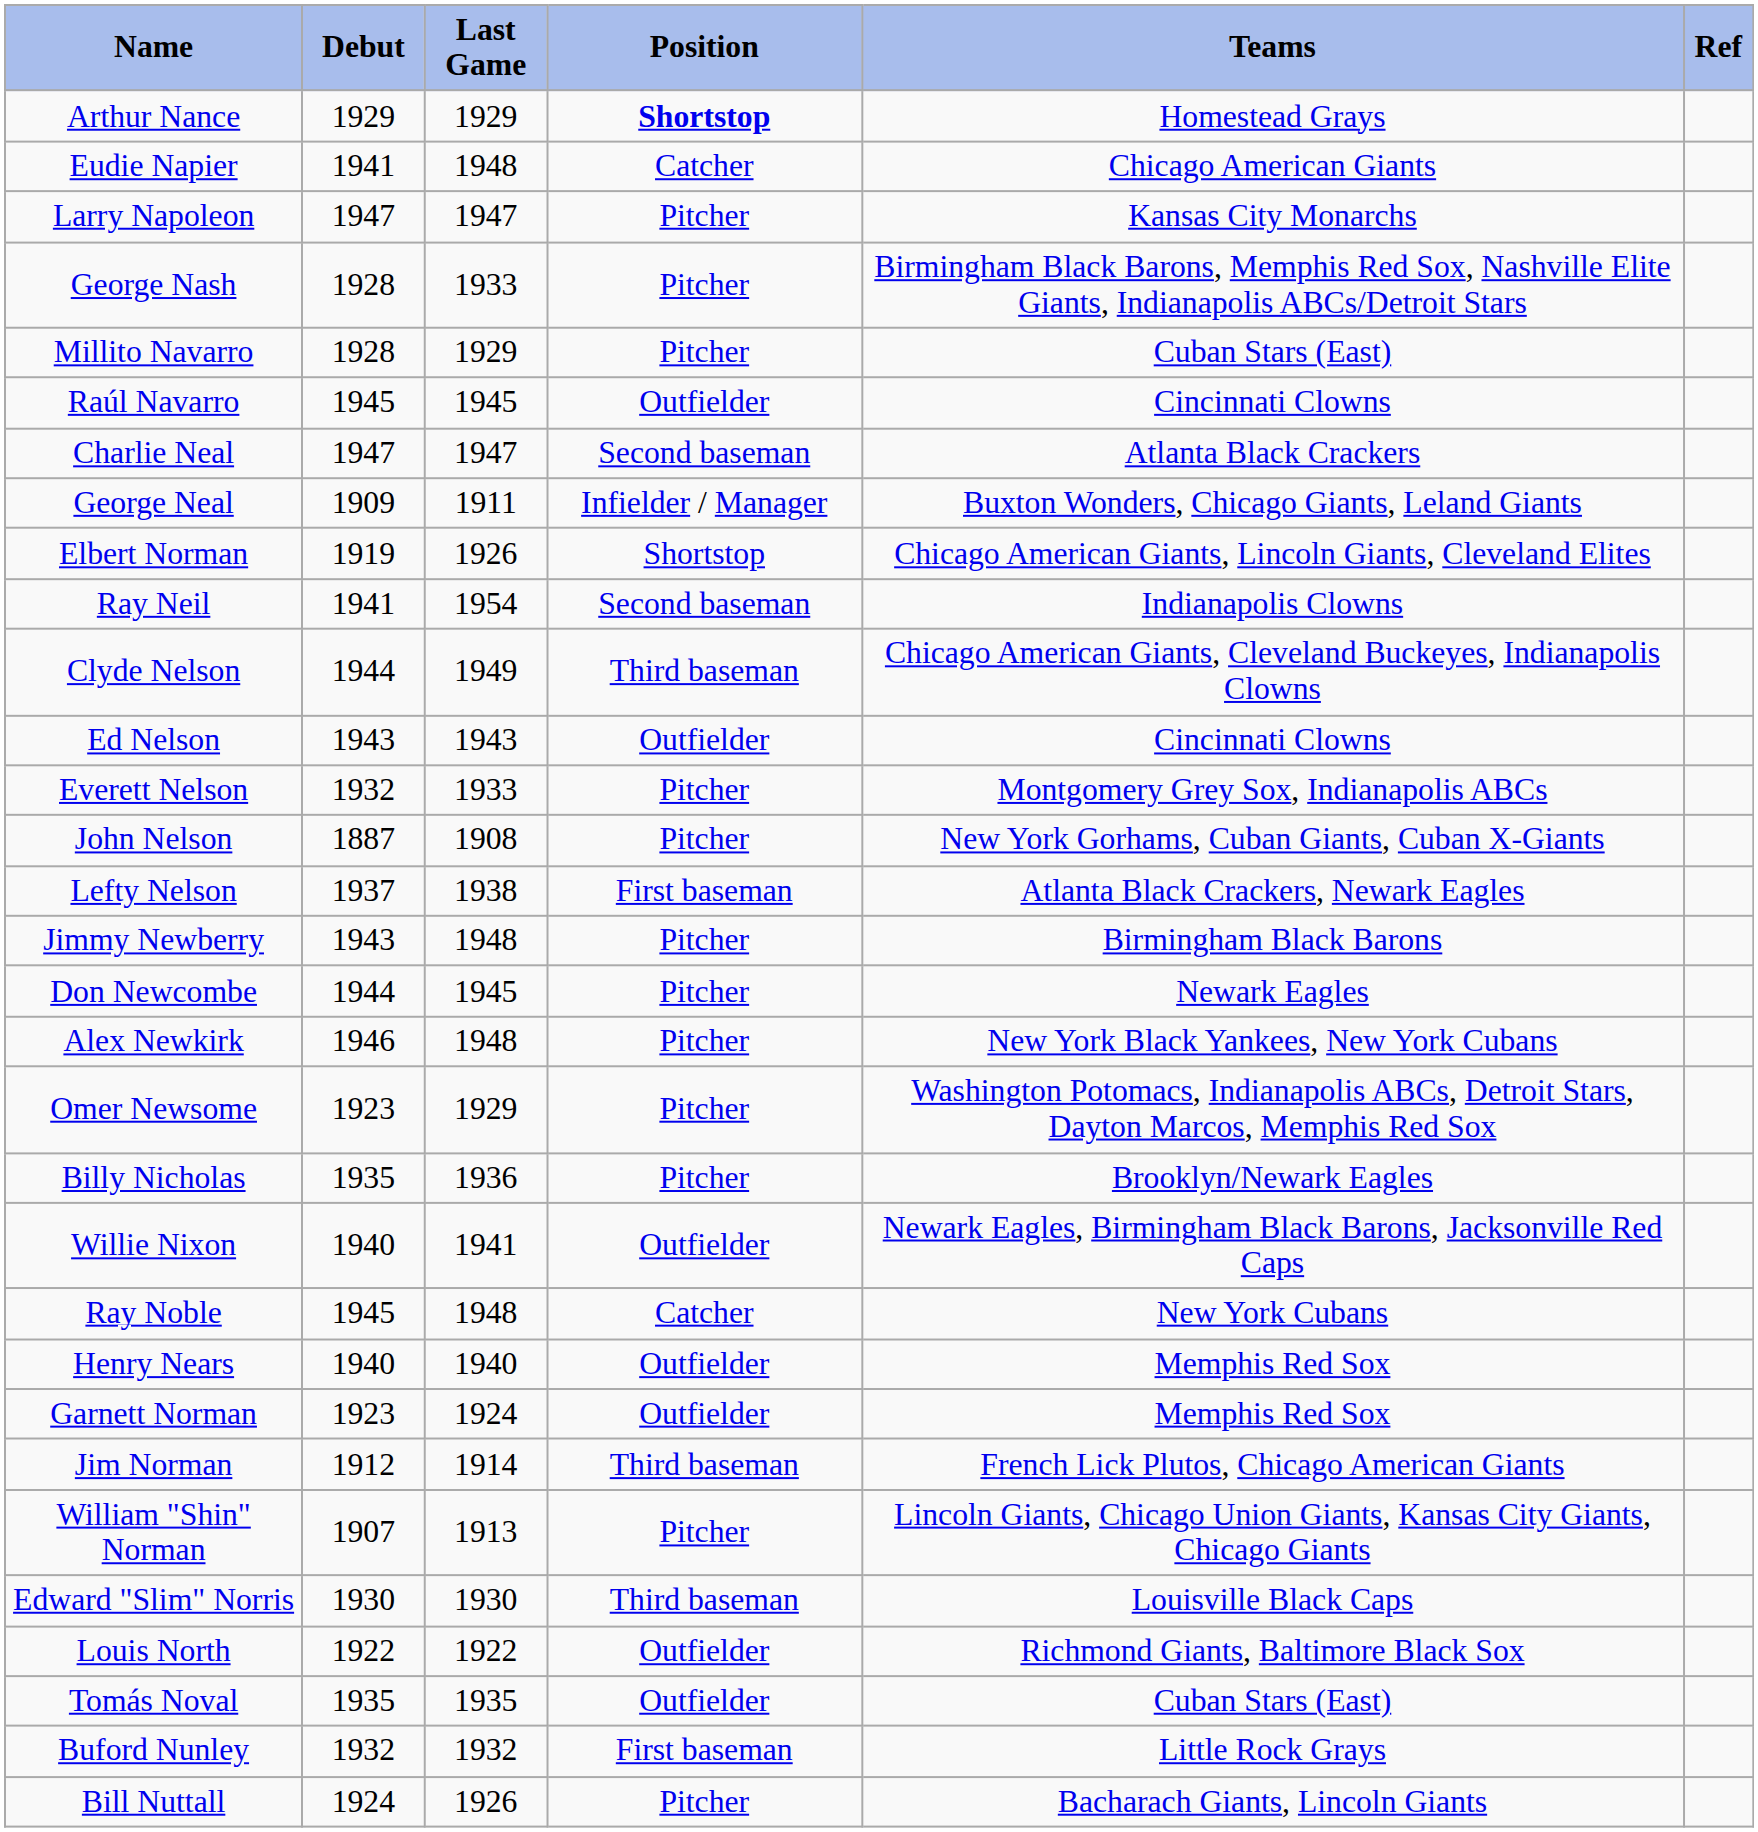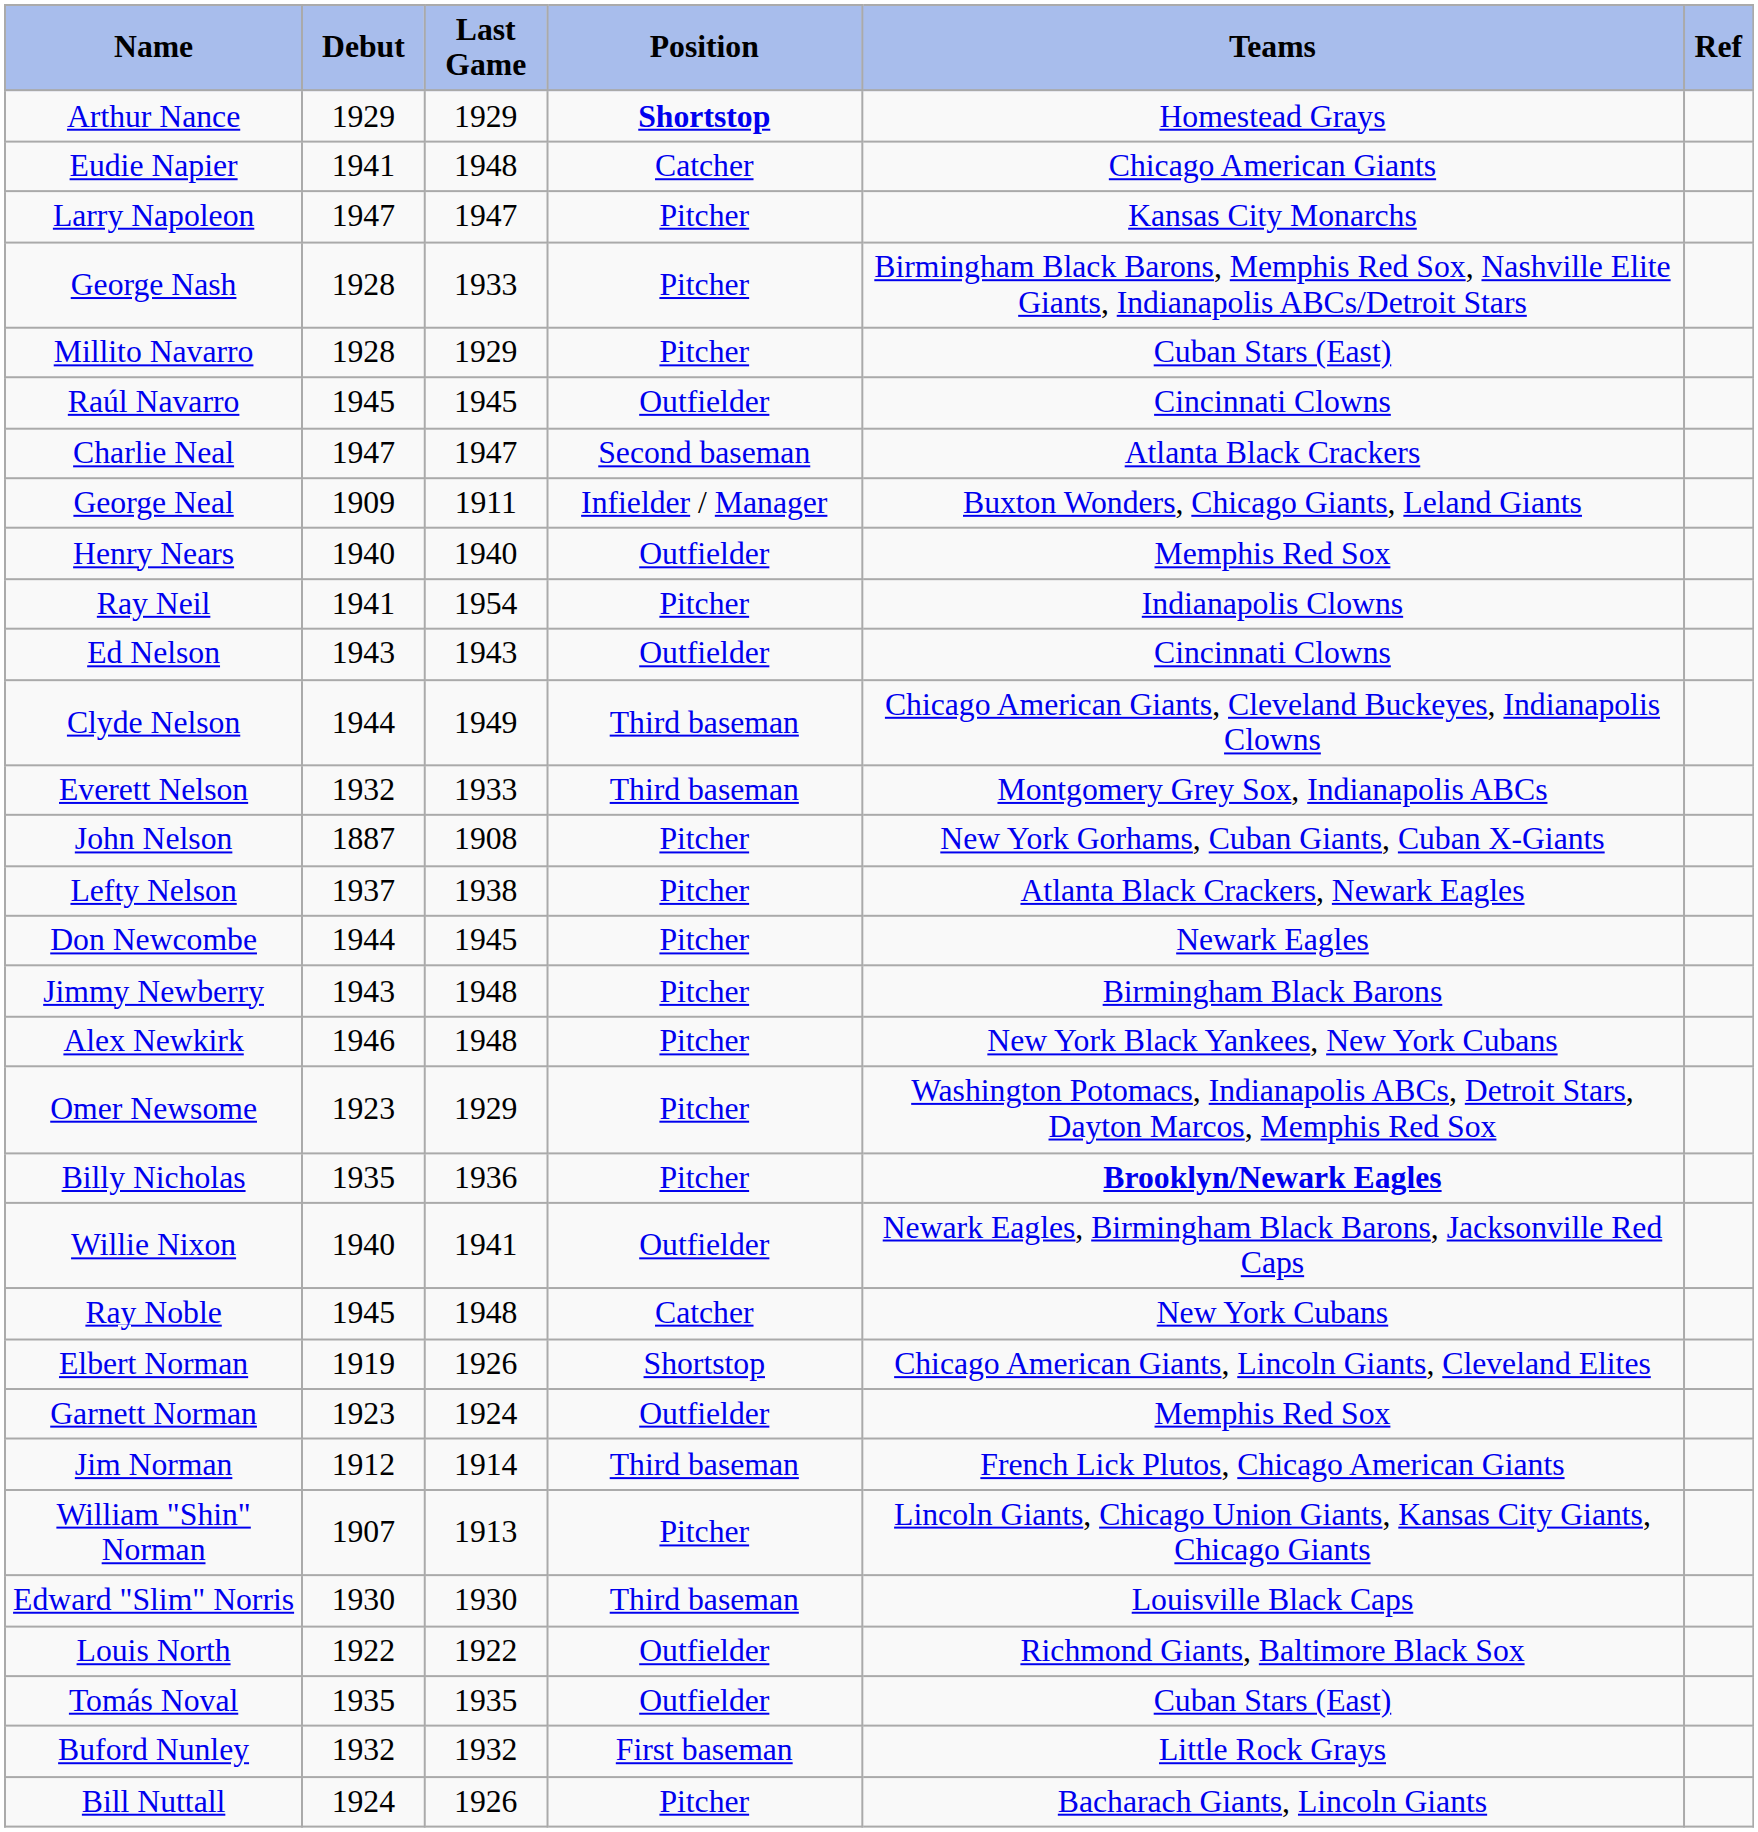 <table class="wikitable" style="width: 100%">
 <tr>
 <th style="background:#a8bdec; width:17%;">Name</th>
 <th style="width:7%; background:#a8bdec;">Debut</th>
 <th style="width:7%; background:#a8bdec;">Last Game</th>
 <th style="width:18%; background:#a8bdec;">Position</th>
 <th style="width:47%; background:#a8bdec;">Teams</th>
 <th style="width:4%; background:#a8bdec;">Ref</th>
 </tr>
 <tr align=center>
 <td><a href='#'>Arthur Nance</a></td>
 <td>1929</td>
 <td>1929</td>
 <td><strong><a href='#'>Shortstop</a></strong></td>
 <td><a href='#'>Homestead Grays</a></td>
 <td></td>
 </tr>
 <tr align=center>
 <td><a href='#'>Eudie Napier</a></td>
 <td>1941</td>
 <td>1948</td>
 <td><a href='#'>Catcher</a></td>
 <td><a href='#'>Chicago American Giants</a></td>
 <td></td>
 </tr>
 <tr align=center>
 <td><a href='#'>Larry Napoleon</a></td>
 <td>1947</td>
 <td>1947</td>
 <td><a href='#'>Pitcher</a></td>
 <td><a href='#'>Kansas City Monarchs</a></td>
 <td></td>
 </tr>
 <tr align=center>
 <td><a href='#'>George Nash</a></td>
 <td>1928</td>
 <td>1933</td>
 <td><a href='#'>Pitcher</a></td>
 <td><a href='#'>Birmingham Black Barons</a>, <a href='#'>Memphis Red Sox</a>, <a href='#'>Nashville Elite Giants</a>, <a href='#'>Indianapolis ABCs/Detroit Stars</a></td>
 <td></td>
 </tr>
 <tr align=center>
 <td><a href='#'>Millito Navarro</a></td>
 <td>1928</td>
 <td>1929</td>
 <td><a href='#'>Pitcher</a></td>
 <td><a href='#'>Cuban Stars (East)</a></td>
 <td></td>
 </tr>
 <tr align=center>
 <td><a href='#'>Raúl Navarro</a></td>
 <td>1945</td>
 <td>1945</td>
 <td><a href='#'>Outfielder</a></td>
 <td><a href='#'>Cincinnati Clowns</a></td>
 <td></td>
 </tr>
 <tr align=center>
 <td><a href='#'>Charlie Neal</a></td>
 <td>1947</td>
 <td>1947</td>
 <td><a href='#'>Second baseman</a></td>
 <td><a href='#'>Atlanta Black Crackers</a></td>
 <td></td>
 </tr>
 <tr align=center>
 <td><a href='#'>George Neal</a></td>
 <td>1909</td>
 <td>1911</td>
 <td><a href='#'>Infielder</a> / <a href='#'>Manager</a></td>
 <td><a href='#'>Buxton Wonders</a>, <a href='#'>Chicago Giants</a>, <a href='#'>Leland Giants</a></td>
 <td></td>
 </tr>
 <tr align=center>
-<td><a href='#'>Elbert Norman</a></td>
-<td>1919</td>
-<td>1926</td>
-<td><a href='#'>Shortstop</a></td>
-<td><a href='#'>Chicago American Giants</a>, <a href='#'>Lincoln Giants</a>, <a href='#'>Cleveland Elites</a></td>
+<td><a href='#'>Henry Nears</a></td>
+<td>1940</td>
+<td>1940</td>
+<td><a href='#'>Outfielder</a></td>
+<td><a href='#'>Memphis Red Sox</a></td>
 <td></td>
 </tr>
 <tr align=center>
 <td><a href='#'>Ray Neil</a></td>
 <td>1941</td>
 <td>1954</td>
-<td><a href='#'>Second baseman</a></td>
+<td><a href='#'>Pitcher</a></td>
 <td><a href='#'>Indianapolis Clowns</a></td>
+<td></td>
+</tr>
+<tr align=center>
+<td><a href='#'>Ed Nelson</a></td>
+<td>1943</td>
+<td>1943</td>
+<td><a href='#'>Outfielder</a></td>
+<td><a href='#'>Cincinnati Clowns</a></td>
 <td></td>
 </tr>
 <tr align=center>
 <td><a href='#'>Clyde Nelson</a></td>
 <td>1944</td>
 <td>1949</td>
 <td><a href='#'>Third baseman</a></td>
 <td><a href='#'>Chicago American Giants</a>, <a href='#'>Cleveland Buckeyes</a>, <a href='#'>Indianapolis Clowns</a></td>
 <td></td>
 </tr>
 <tr align=center>
-<td><a href='#'>Ed Nelson</a></td>
-<td>1943</td>
-<td>1943</td>
-<td><a href='#'>Outfielder</a></td>
-<td><a href='#'>Cincinnati Clowns</a></td>
-<td></td>
-</tr>
-<tr align=center>
 <td><a href='#'>Everett Nelson</a></td>
 <td>1932</td>
 <td>1933</td>
-<td><a href='#'>Pitcher</a></td>
+<td><a href='#'>Third baseman</a></td>
 <td><a href='#'>Montgomery Grey Sox</a>, <a href='#'>Indianapolis ABCs</a></td>
 <td></td>
 </tr>
 <tr align=center>
 <td><a href='#'>John Nelson</a></td>
 <td>1887</td>
 <td>1908</td>
 <td><a href='#'>Pitcher</a></td>
 <td><a href='#'>New York Gorhams</a>, <a href='#'>Cuban Giants</a>, <a href='#'>Cuban X-Giants</a></td>
 <td></td>
 </tr>
 <tr align=center>
 <td><a href='#'>Lefty Nelson</a></td>
 <td>1937</td>
 <td>1938</td>
-<td><a href='#'>First baseman</a></td>
+<td><a href='#'>Pitcher</a></td>
 <td><a href='#'>Atlanta Black Crackers</a>, <a href='#'>Newark Eagles</a></td>
+<td></td>
+</tr>
+<tr align=center>
+<td><a href='#'>Don Newcombe</a></td>
+<td>1944</td>
+<td>1945</td>
+<td><a href='#'>Pitcher</a></td>
+<td><a href='#'>Newark Eagles</a></td>
 <td></td>
 </tr>
 <tr align=center>
 <td><a href='#'>Jimmy Newberry</a></td>
 <td>1943</td>
 <td>1948</td>
 <td><a href='#'>Pitcher</a></td>
 <td><a href='#'>Birmingham Black Barons</a></td>
-<td></td>
-</tr>
-<tr align=center>
-<td><a href='#'>Don Newcombe</a></td>
-<td>1944</td>
-<td>1945</td>
-<td><a href='#'>Pitcher</a></td>
-<td><a href='#'>Newark Eagles</a></td>
 <td></td>
 </tr>
 <tr align=center>
 <td><a href='#'>Alex Newkirk</a></td>
 <td>1946</td>
 <td>1948</td>
 <td><a href='#'>Pitcher</a></td>
 <td><a href='#'>New York Black Yankees</a>, <a href='#'>New York Cubans</a></td>
 <td></td>
 </tr>
 <tr align=center>
 <td><a href='#'>Omer Newsome</a></td>
 <td>1923</td>
 <td>1929</td>
 <td><a href='#'>Pitcher</a></td>
 <td><a href='#'>Washington Potomacs</a>, <a href='#'>Indianapolis ABCs</a>, <a href='#'>Detroit Stars</a>, <a href='#'>Dayton Marcos</a>, <a href='#'>Memphis Red Sox</a></td>
 <td></td>
 </tr>
 <tr align=center>
 <td><a href='#'>Billy Nicholas</a></td>
 <td>1935</td>
 <td>1936</td>
 <td><a href='#'>Pitcher</a></td>
-<td><a href='#'>Brooklyn/Newark Eagles</a></td>
+<td><strong><a href='#'>Brooklyn/Newark Eagles</a></strong></td>
 <td></td>
 </tr>
 <tr align=center>
 <td><a href='#'>Willie Nixon</a></td>
 <td>1940</td>
 <td>1941</td>
 <td><a href='#'>Outfielder</a></td>
 <td><a href='#'>Newark Eagles</a>, <a href='#'>Birmingham Black Barons</a>, <a href='#'>Jacksonville Red Caps</a></td>
 <td></td>
 </tr>
 <tr align=center>
 <td><a href='#'>Ray Noble</a></td>
 <td>1945</td>
 <td>1948</td>
 <td><a href='#'>Catcher</a></td>
 <td><a href='#'>New York Cubans</a></td>
 <td></td>
 </tr>
 <tr align=center>
-<td><a href='#'>Henry Nears</a></td>
-<td>1940</td>
-<td>1940</td>
-<td><a href='#'>Outfielder</a></td>
-<td><a href='#'>Memphis Red Sox</a></td>
+<td><a href='#'>Elbert Norman</a></td>
+<td>1919</td>
+<td>1926</td>
+<td><a href='#'>Shortstop</a></td>
+<td><a href='#'>Chicago American Giants</a>, <a href='#'>Lincoln Giants</a>, <a href='#'>Cleveland Elites</a></td>
 <td></td>
 </tr>
 <tr align=center>
 <td><a href='#'>Garnett Norman</a></td>
 <td>1923</td>
 <td>1924</td>
 <td><a href='#'>Outfielder</a></td>
 <td><a href='#'>Memphis Red Sox</a></td>
 <td></td>
 </tr>
 <tr align=center>
 <td><a href='#'>Jim Norman</a></td>
 <td>1912</td>
 <td>1914</td>
 <td><a href='#'>Third baseman</a></td>
 <td><a href='#'>French Lick Plutos</a>, <a href='#'>Chicago American Giants</a></td>
 <td></td>
 </tr>
 <tr align=center>
 <td><a href='#'>William "Shin" Norman</a></td>
 <td>1907</td>
 <td>1913</td>
 <td><a href='#'>Pitcher</a></td>
 <td><a href='#'>Lincoln Giants</a>, <a href='#'>Chicago Union Giants</a>, <a href='#'>Kansas City Giants</a>, <a href='#'>Chicago Giants</a></td>
 <td></td>
 </tr>
 <tr align=center>
 <td><a href='#'>Edward "Slim" Norris</a></td>
 <td>1930</td>
 <td>1930</td>
 <td><a href='#'>Third baseman</a></td>
 <td><a href='#'>Louisville Black Caps</a></td>
 <td></td>
 </tr>
 <tr align=center>
 <td><a href='#'>Louis North</a></td>
 <td>1922</td>
 <td>1922</td>
 <td><a href='#'>Outfielder</a></td>
 <td><a href='#'>Richmond Giants</a>, <a href='#'>Baltimore Black Sox</a></td>
 <td></td>
 </tr>
 <tr align=center>
 <td><a href='#'>Tomás Noval</a></td>
 <td>1935</td>
 <td>1935</td>
 <td><a href='#'>Outfielder</a></td>
 <td><a href='#'>Cuban Stars (East)</a></td>
 <td></td>
 </tr>
 <tr align=center>
 <td><a href='#'>Buford Nunley</a></td>
 <td>1932</td>
 <td>1932</td>
 <td><a href='#'>First baseman</a></td>
 <td><a href='#'>Little Rock Grays</a></td>
 <td></td>
 </tr>
 <tr align=center>
 <td><a href='#'>Bill Nuttall</a></td>
 <td>1924</td>
 <td>1926</td>
 <td><a href='#'>Pitcher</a></td>
 <td><a href='#'>Bacharach Giants</a>, <a href='#'>Lincoln Giants</a></td>
 <td></td>
 </tr>
 </table>
